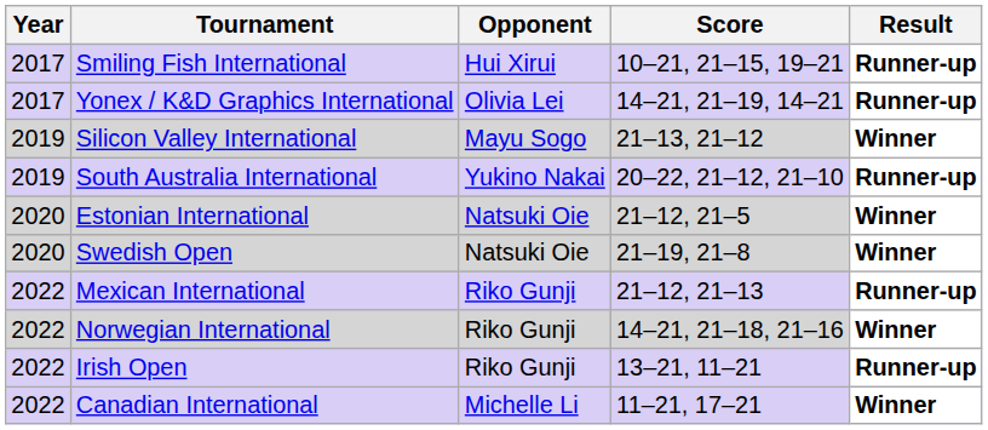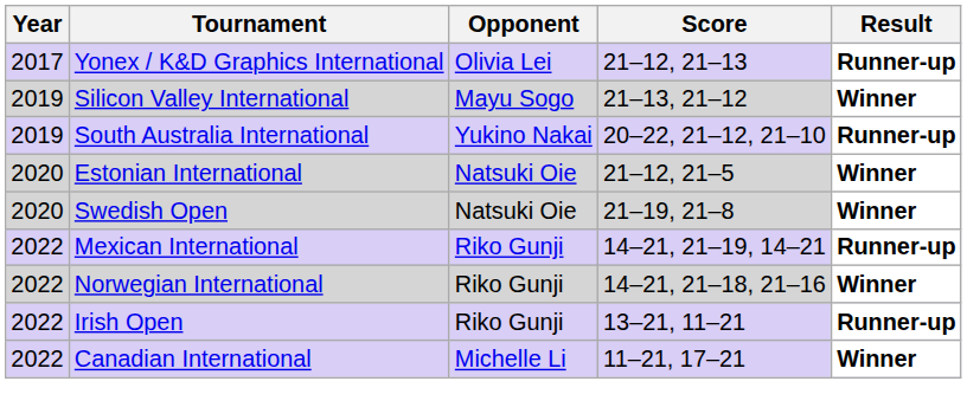 <table class="sortable wikitable" style="font-size: 90%;">
 <tr>
 <th>Year</th>
 <th>Tournament</th>
 <th>Opponent</th>
 <th>Score</th>
 <th>Result</th>
 </tr>
 <tr style="background:#D8CEF6">
 <td align="center">2017</td>
-<td align="left"><a href='#'>Smiling Fish International</a></td>
-<td align="left"> <a href='#'>Hui Xirui</a></td>
-<td align="left">10–21, 21–15, 19–21</td>
-<td style="text-align:left; background:white"> <strong>Runner-up</strong></td>
-</tr>
-<tr style="background:#D8CEF6">
-<td align="center">2017</td>
 <td align="left"><a href='#'>Yonex / K&D Graphics International</a></td>
 <td align="left"> <a href='#'>Olivia Lei</a></td>
-<td align="left">14–21, 21–19, 14–21</td>
+<td align="left">21–12, 21–13</td>
 <td style="text-align:left; background:white"> <strong>Runner-up</strong></td>
 </tr>
 <tr style="background:#D5D5D5">
 <td align="center">2019</td>
 <td align="left"><a href='#'>Silicon Valley International</a></td>
 <td align="left"> <a href='#'>Mayu Sogo</a></td>
 <td align="left">21–13, 21–12</td>
 <td style="text-align:left; background:white"> <strong>Winner</strong></td>
 </tr>
 <tr style="background:#D8CEF6">
 <td align="center">2019</td>
 <td align="left"><a href='#'>South Australia International</a></td>
 <td align="left"> <a href='#'>Yukino Nakai</a></td>
 <td align="left">20–22, 21–12, 21–10</td>
 <td style="text-align:left; background:white"> <strong>Runner-up</strong></td>
 </tr>
 <tr style="background:#D5D5D5">
 <td align="center">2020</td>
 <td align="left"><a href='#'>Estonian International</a></td>
 <td align="left"> <a href='#'>Natsuki Oie</a></td>
 <td align="left">21–12, 21–5</td>
 <td style="text-align:left; background:white"> <strong>Winner</strong></td>
 </tr>
 <tr style="background:#D5D5D5">
 <td align="center">2020</td>
 <td align="left"><a href='#'>Swedish Open</a></td>
 <td align="left"> Natsuki Oie</td>
 <td align="left">21–19, 21–8</td>
 <td style="text-align:left; background:white"> <strong>Winner</strong></td>
 </tr>
 <tr style="background:#D8CEF6">
 <td align="center">2022</td>
 <td align="left"><a href='#'>Mexican International</a></td>
 <td align="left"> <a href='#'>Riko Gunji</a></td>
-<td align="left">21–12, 21–13</td>
+<td align="left">14–21, 21–19, 14–21</td>
 <td style="text-align:left; background:white"> <strong>Runner-up</strong></td>
 </tr>
 <tr style="background:#D5D5D5">
 <td align="center">2022</td>
 <td align="left"><a href='#'>Norwegian International</a></td>
 <td align="left"> Riko Gunji</td>
 <td align="left">14–21, 21–18, 21–16</td>
 <td style="text-align:left; background:white"> <strong>Winner</strong></td>
 </tr>
 <tr style="background:#D8CEF6">
 <td align="center">2022</td>
 <td align="left"><a href='#'>Irish Open</a></td>
 <td align="left"> Riko Gunji</td>
 <td align="left">13–21, 11–21</td>
 <td style="text-align:left; background:white"> <strong>Runner-up</strong></td>
 </tr>
 <tr style="background:#D8CEF6">
 <td align="center">2022</td>
 <td align="left"><a href='#'>Canadian International</a></td>
 <td align="left"> <a href='#'>Michelle Li</a></td>
 <td align="left">11–21, 17–21</td>
 <td style="text-align:left; background:white"> <strong>Winner</strong></td>
 </tr>
 </table>
